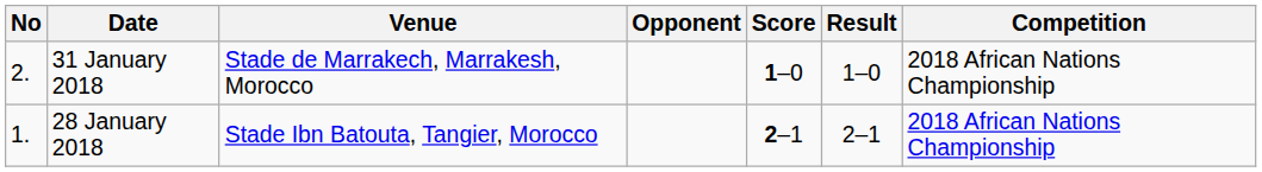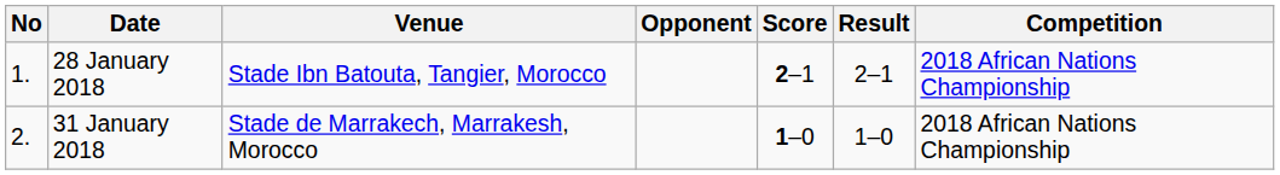 <table class="wikitable" style="font-size:100%;">
 <tr>
 <th>No</th>
 <th>Date</th>
 <th>Venue</th>
 <th>Opponent</th>
 <th>Score</th>
 <th>Result</th>
 <th>Competition</th>
 </tr>
 <tr>
+<td>1.</td>
+<td>28 January 2018</td>
+<td><a href='#'>Stade Ibn Batouta</a>, <a href='#'>Tangier</a>, <a href='#'>Morocco</a></td>
+<td></td>
+<td align=center><strong>2</strong>–1</td>
+<td align=center>2–1 </td>
+<td><a href='#'>2018 African Nations Championship</a></td>
+</tr>
+<tr>
 <td>2.</td>
 <td>31 January 2018</td>
 <td><a href='#'>Stade de Marrakech</a>, <a href='#'>Marrakesh</a>, Morocco</td>
 <td></td>
 <td align=center><strong>1</strong>–0</td>
 <td align=center>1–0</td>
 <td>2018 African Nations Championship</td>
 </tr>
-<tr>
-<td>1.</td>
-<td>28 January 2018</td>
-<td><a href='#'>Stade Ibn Batouta</a>, <a href='#'>Tangier</a>, <a href='#'>Morocco</a></td>
-<td></td>
-<td align=center><strong>2</strong>–1</td>
-<td align=center>2–1 </td>
-<td><a href='#'>2018 African Nations Championship</a></td>
-</tr>
 </table>
